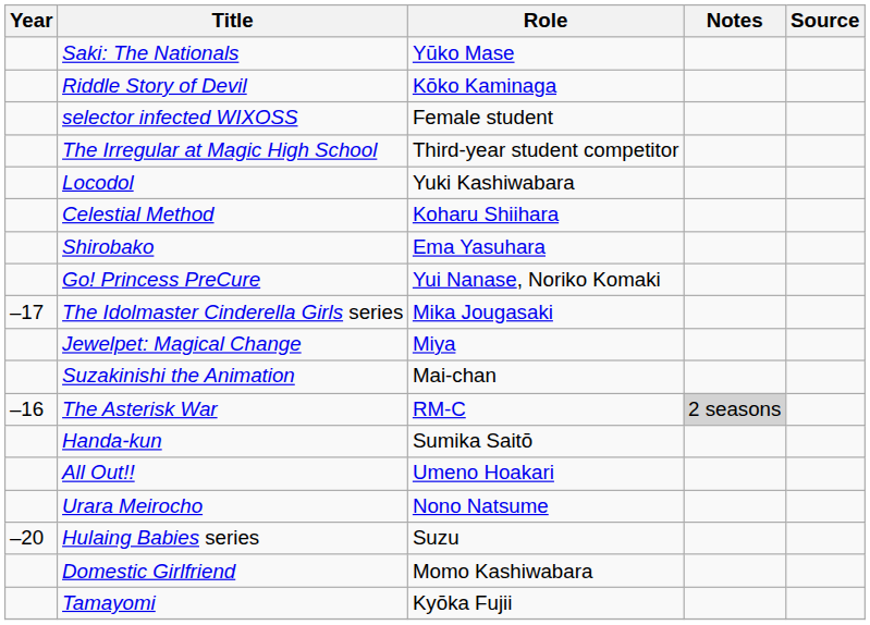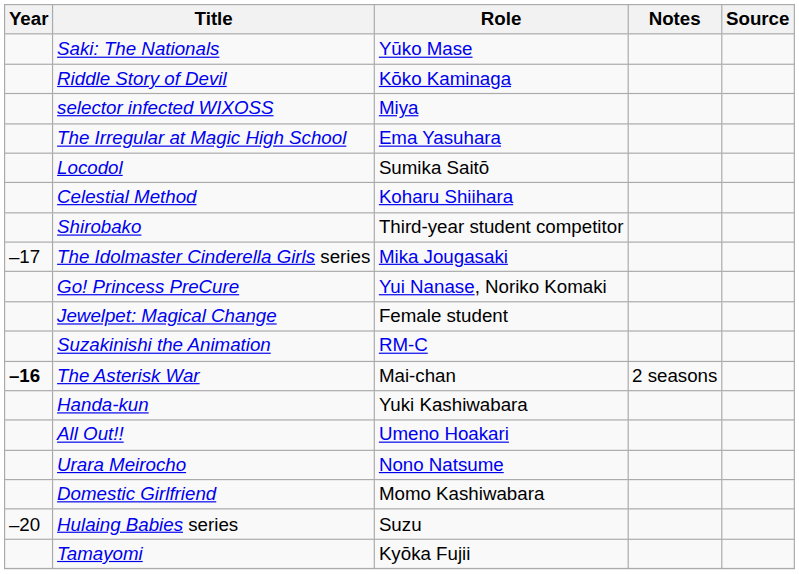 <table class="wikitable sortable plainrowheaders">
 <tr>
 <th>Year</th>
 <th>Title</th>
 <th>Role</th>
 <th class="unsortable">Notes</th>
 <th class="unsortable">Source</th>
 </tr>
 <tr>
 <td></td>
 <td><em><a href='#'>Saki: The Nationals</a></em></td>
 <td><a href='#'>Yūko Mase</a></td>
 <td></td>
 <td></td>
 </tr>
 <tr>
 <td></td>
 <td><em><a href='#'>Riddle Story of Devil</a></em></td>
 <td><a href='#'>Kōko Kaminaga</a></td>
 <td></td>
 <td></td>
 </tr>
 <tr>
 <td></td>
 <td><em><a href='#'>selector infected WIXOSS</a></em></td>
-<td>Female student</td>
+<td><a href='#'>Miya</a></td>
 <td></td>
 <td></td>
 </tr>
 <tr>
 <td></td>
 <td><em><a href='#'>The Irregular at Magic High School</a></em></td>
-<td>Third-year student competitor</td>
+<td><a href='#'>Ema Yasuhara</a></td>
 <td></td>
 <td></td>
 </tr>
 <tr>
 <td></td>
 <td><em><a href='#'>Locodol</a></em></td>
-<td>Yuki Kashiwabara</td>
+<td>Sumika Saitō</td>
 <td></td>
 <td></td>
 </tr>
 <tr>
 <td></td>
 <td><em><a href='#'>Celestial Method</a></em></td>
 <td><a href='#'>Koharu Shiihara</a></td>
 <td></td>
 <td></td>
 </tr>
 <tr>
 <td></td>
 <td><em><a href='#'>Shirobako</a></em></td>
-<td><a href='#'>Ema Yasuhara</a></td>
-<td></td>
-<td></td>
-</tr>
-<tr>
-<td></td>
-<td><em><a href='#'>Go! Princess PreCure</a></em></td>
-<td><a href='#'>Yui Nanase</a>, Noriko Komaki</td>
+<td>Third-year student competitor</td>
 <td></td>
 <td></td>
 </tr>
 <tr>
 <td>–17</td>
 <td><em><a href='#'>The Idolmaster Cinderella Girls</a></em> series</td>
 <td><a href='#'>Mika Jougasaki</a></td>
 <td></td>
 <td></td>
 </tr>
 <tr>
 <td></td>
+<td><em><a href='#'>Go! Princess PreCure</a></em></td>
+<td><a href='#'>Yui Nanase</a>, Noriko Komaki</td>
+<td></td>
+<td></td>
+</tr>
+<tr>
+<td></td>
 <td><em><a href='#'>Jewelpet: Magical Change</a></em></td>
-<td><a href='#'>Miya</a></td>
+<td>Female student</td>
 <td></td>
 <td></td>
 </tr>
 <tr>
 <td></td>
 <td><em><a href='#'>Suzakinishi the Animation</a></em></td>
-<td>Mai-chan</td>
+<td><a href='#'>RM-C</a></td>
 <td></td>
 <td></td>
 </tr>
 <tr>
-<td>–16</td>
+<td><strong>–16</strong></td>
 <td><em><a href='#'>The Asterisk War</a></em></td>
-<td><a href='#'>RM-C</a></td>
-<td style="background: lightgrey;">2 seasons</td>
+<td>Mai-chan</td>
+<td>2 seasons</td>
 <td></td>
 </tr>
 <tr>
 <td></td>
 <td><em><a href='#'>Handa-kun</a></em></td>
-<td>Sumika Saitō</td>
+<td>Yuki Kashiwabara</td>
 <td></td>
 <td></td>
 </tr>
 <tr>
 <td></td>
 <td><em><a href='#'>All Out!!</a></em></td>
 <td><a href='#'>Umeno Hoakari</a></td>
 <td></td>
 <td></td>
 </tr>
 <tr>
 <td></td>
 <td><em><a href='#'>Urara Meirocho</a></em></td>
 <td><a href='#'>Nono Natsume</a></td>
 <td></td>
 <td></td>
 </tr>
 <tr>
-<td>–20</td>
-<td><em><a href='#'>Hulaing Babies</a></em> series</td>
-<td>Suzu</td>
+<td></td>
+<td><em><a href='#'>Domestic Girlfriend</a></em></td>
+<td>Momo Kashiwabara</td>
 <td></td>
 <td></td>
 </tr>
 <tr>
-<td></td>
-<td><em><a href='#'>Domestic Girlfriend</a></em></td>
-<td>Momo Kashiwabara</td>
+<td>–20</td>
+<td><em><a href='#'>Hulaing Babies</a></em> series</td>
+<td>Suzu</td>
 <td></td>
 <td></td>
 </tr>
 <tr>
 <td></td>
 <td><em><a href='#'>Tamayomi</a></em></td>
 <td>Kyōka Fujii</td>
 <td></td>
 <td></td>
 </tr>
 <tr>
 </tr>
 </table>
